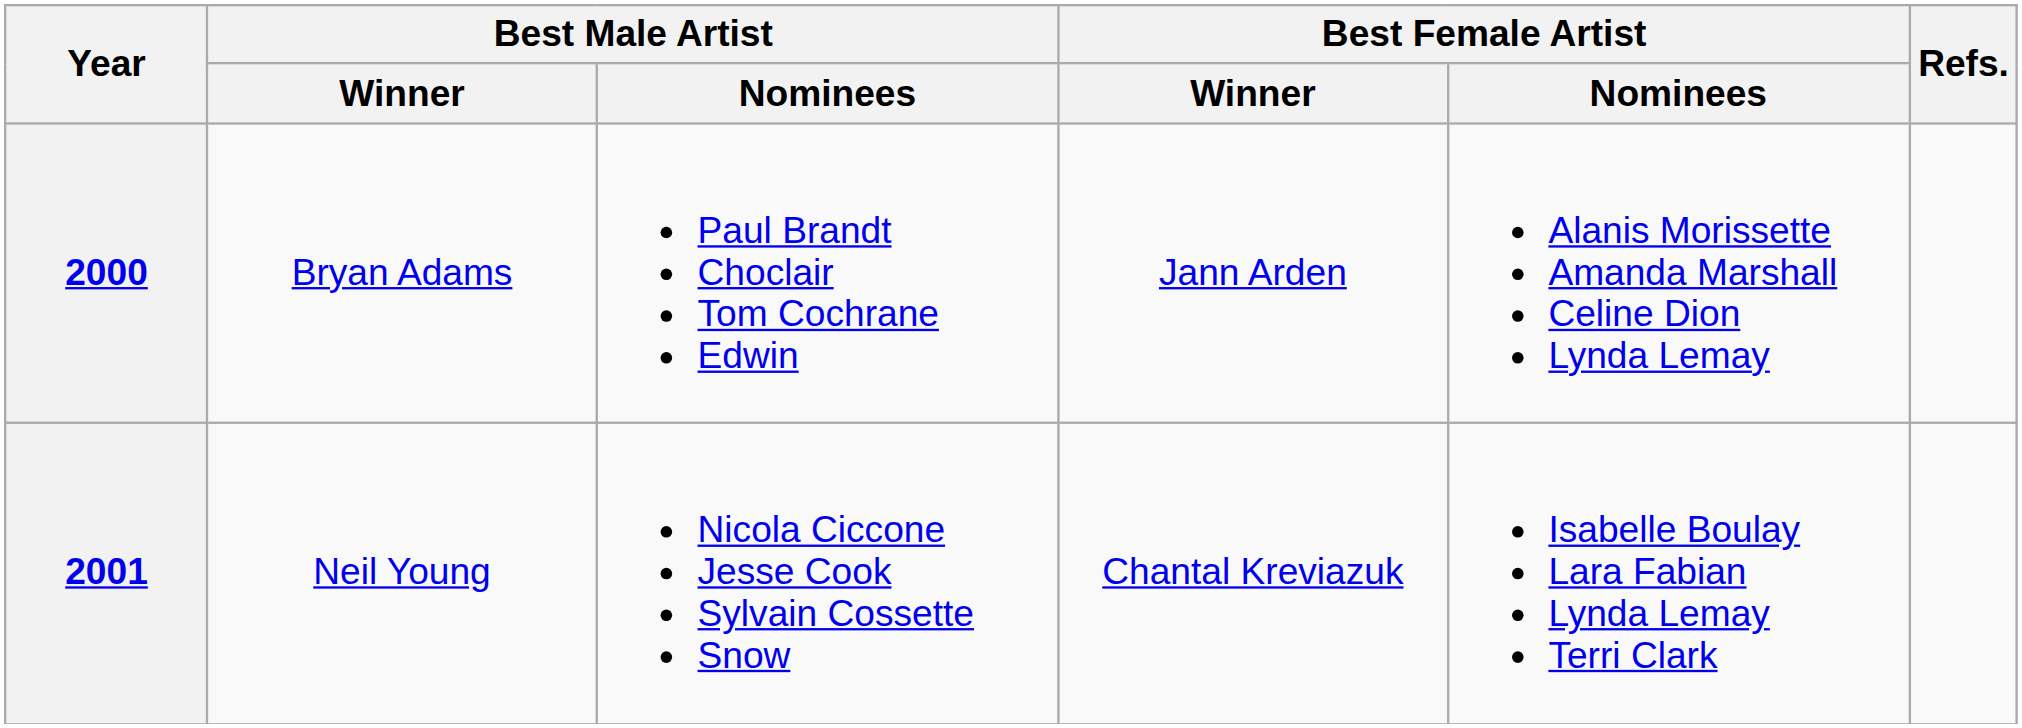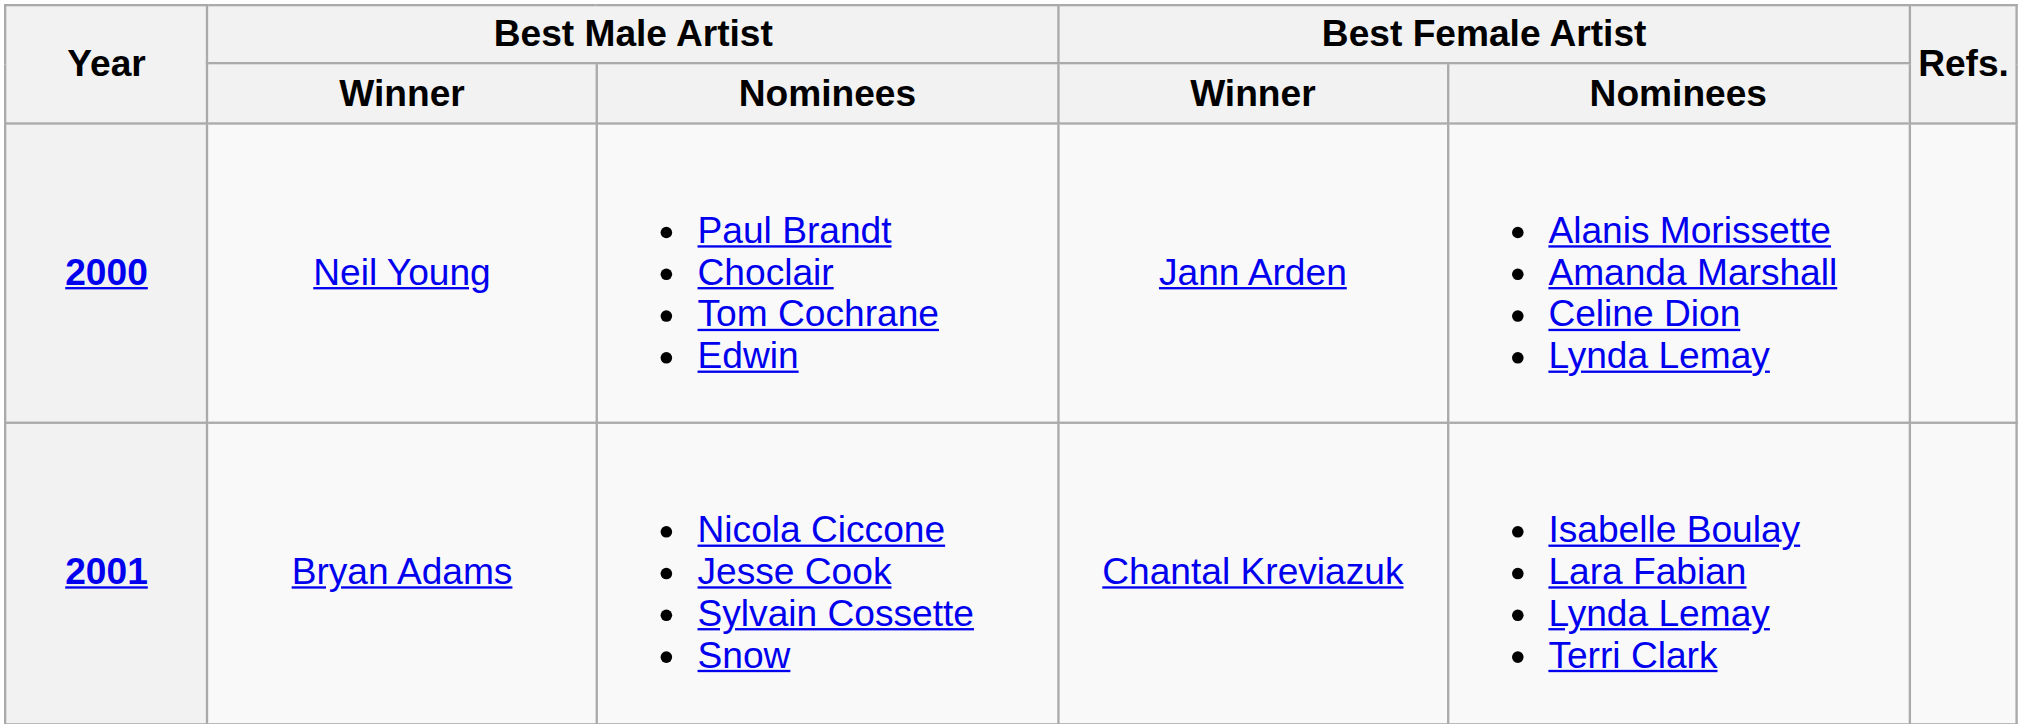 <table class="wikitable sortable">
 <tr>
 <th scope="col" style="width:5em;" rowspan="2">Year</th>
 <th scope="col" class="unsortable" colspan="2">Best Male Artist</th>
 <th scope="col" class="unsortable" colspan="2">Best Female Artist</th>
 <th scope="col" class="unsortable" rowspan="2">Refs.</th>
 </tr>
 <tr>
 <th scope="col" style="width:10em;">Winner</th>
 <th scope="col" style="width:12em;">Nominees</th>
 <th scope="col" style="width:10em;">Winner</th>
 <th scope="col" style="width:12em;">Nominees</th>
 </tr>
 <tr>
 <th scope="row"><a href='#'>2000</a></th>
-<td align="center"><a href='#'>Bryan Adams</a></td>
+<td align="center"><a href='#'>Neil Young</a></td>
 <td><br><ul><li><a href='#'>Paul Brandt</a></li><li><a href='#'>Choclair</a></li><li><a href='#'>Tom Cochrane</a></li><li><a href='#'>Edwin</a></li></ul></td>
 <td align="center"><a href='#'>Jann Arden</a></td>
 <td><br><ul><li><a href='#'>Alanis Morissette</a></li><li><a href='#'>Amanda Marshall</a></li><li><a href='#'>Celine Dion</a></li><li><a href='#'>Lynda Lemay</a></li></ul></td>
 <td align="center"></td>
 </tr>
 <tr>
 <th scope="row"><a href='#'>2001</a></th>
-<td align="center"><a href='#'>Neil Young</a></td>
+<td align="center"><a href='#'>Bryan Adams</a></td>
 <td><br><ul><li><a href='#'>Nicola Ciccone</a></li><li><a href='#'>Jesse Cook</a></li><li><a href='#'>Sylvain Cossette</a></li><li><a href='#'>Snow</a></li></ul></td>
 <td align="center"><a href='#'>Chantal Kreviazuk</a></td>
 <td><br><ul><li><a href='#'>Isabelle Boulay</a></li><li><a href='#'>Lara Fabian</a></li><li><a href='#'>Lynda Lemay</a></li><li><a href='#'>Terri Clark</a></li></ul></td>
 <td align="center"></td>
 </tr>
 </table>
